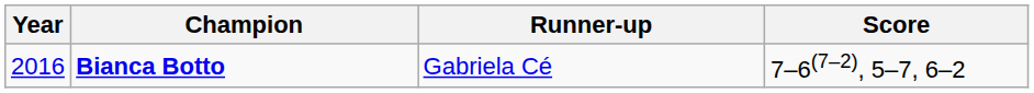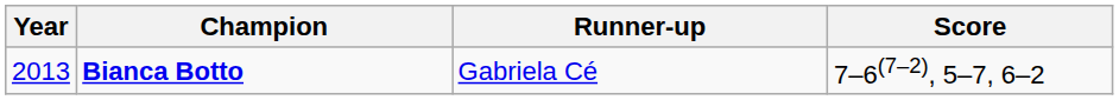 <table class="wikitable" style="font-size:90%">
 <tr>
 <th>Year</th>
 <th width="200">Champion</th>
 <th width="200">Runner-up</th>
 <th width="150">Score</th>
 </tr>
 <tr>
-<td><a href='#'>2016</a></td>
+<td><a href='#'>2013</a></td>
 <td> <strong><a href='#'>Bianca Botto</a></strong></td>
 <td> <a href='#'>Gabriela Cé</a></td>
 <td>7–6<sup>(7–2)</sup>, 5–7, 6–2</td>
 </tr>
 </table>
